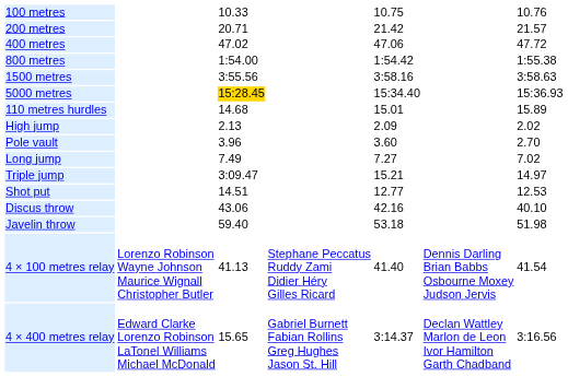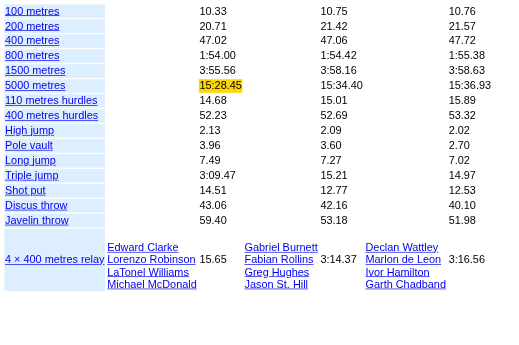 <table>
 <tr>
 <td bgcolor = DDEEFF><a href='#'>100 metres</a></td>
 <td></td>
 <td>10.33</td>
 <td></td>
 <td>10.75</td>
 <td></td>
 <td>10.76</td>
 </tr>
 <tr>
 <td bgcolor = DDEEFF><a href='#'>200 metres</a></td>
 <td></td>
 <td>20.71</td>
 <td></td>
 <td>21.42</td>
 <td></td>
 <td>21.57</td>
 </tr>
 <tr>
 <td bgcolor = DDEEFF><a href='#'>400 metres</a></td>
 <td></td>
 <td>47.02</td>
 <td></td>
 <td>47.06</td>
 <td></td>
 <td>47.72</td>
 </tr>
 <tr>
 <td bgcolor = DDEEFF><a href='#'>800 metres</a></td>
 <td></td>
 <td>1:54.00</td>
 <td></td>
 <td>1:54.42</td>
 <td></td>
 <td>1:55.38</td>
 </tr>
 <tr>
 <td bgcolor = DDEEFF><a href='#'>1500 metres</a></td>
 <td></td>
 <td>3:55.56</td>
 <td></td>
 <td>3:58.16</td>
 <td></td>
 <td>3:58.63</td>
 </tr>
 <tr>
 <td bgcolor = DDEEFF><a href='#'>5000 metres</a></td>
 <td></td>
 <td style="background: gold;">15:28.45</td>
 <td></td>
 <td>15:34.40</td>
 <td></td>
 <td>15:36.93</td>
 </tr>
 <tr>
 <td bgcolor = DDEEFF><a href='#'>110 metres hurdles</a></td>
 <td></td>
 <td>14.68</td>
 <td></td>
 <td>15.01</td>
 <td></td>
 <td>15.89</td>
 </tr>
 <tr>
+<td bgcolor = DDEEFF><a href='#'>400 metres hurdles</a></td>
+<td></td>
+<td>52.23</td>
+<td></td>
+<td>52.69</td>
+<td></td>
+<td>53.32</td>
+</tr>
+<tr>
 <td bgcolor = DDEEFF><a href='#'>High jump</a></td>
 <td></td>
 <td>2.13</td>
 <td></td>
 <td>2.09</td>
 <td></td>
 <td>2.02</td>
 </tr>
 <tr>
 <td bgcolor = DDEEFF><a href='#'>Pole vault</a></td>
 <td></td>
 <td>3.96</td>
 <td></td>
 <td>3.60</td>
 <td></td>
 <td>2.70</td>
 </tr>
 <tr>
 <td bgcolor = DDEEFF><a href='#'>Long jump</a></td>
 <td></td>
 <td>7.49</td>
 <td></td>
 <td>7.27</td>
 <td></td>
 <td>7.02</td>
 </tr>
 <tr>
 <td bgcolor = DDEEFF><a href='#'>Triple jump</a></td>
 <td></td>
 <td>3:09.47</td>
 <td></td>
 <td>15.21</td>
 <td></td>
 <td>14.97</td>
 </tr>
 <tr>
 <td bgcolor = DDEEFF><a href='#'>Shot put</a></td>
 <td></td>
 <td>14.51</td>
 <td></td>
 <td>12.77</td>
 <td></td>
 <td>12.53</td>
 </tr>
 <tr>
 <td bgcolor = DDEEFF><a href='#'>Discus throw</a></td>
 <td></td>
 <td>43.06</td>
 <td></td>
 <td>42.16</td>
 <td></td>
 <td>40.10</td>
 </tr>
 <tr>
 <td bgcolor = DDEEFF><a href='#'>Javelin throw</a></td>
 <td></td>
 <td>59.40</td>
 <td></td>
 <td>53.18</td>
 <td></td>
 <td>51.98</td>
 </tr>
 <tr>
-<td bgcolor = DDEEFF><a href='#'>4 × 100 metres relay</a></td>
-<td> <br> <a href='#'>Lorenzo Robinson</a> <br> <a href='#'>Wayne Johnson</a> <br> <a href='#'>Maurice Wignall</a> <br> <a href='#'>Christopher Butler</a></td>
-<td>41.13</td>
-<td> <br> <a href='#'>Stephane Peccatus</a> <br> <a href='#'>Ruddy Zami</a> <br> <a href='#'>Didier Héry</a> <br> <a href='#'>Gilles Ricard</a></td>
-<td>41.40</td>
-<td> <br> <a href='#'>Dennis Darling</a> <br> <a href='#'>Brian Babbs</a> <br> <a href='#'>Osbourne Moxey</a> <br> <a href='#'>Judson Jervis</a></td>
-<td>41.54</td>
-</tr>
-<tr>
 <td bgcolor = DDEEFF><a href='#'>4 × 400 metres relay</a></td>
 <td> <br> <a href='#'>Edward Clarke</a> <br> <a href='#'>Lorenzo Robinson</a> <br> <a href='#'>LaTonel Williams</a> <br> <a href='#'>Michael McDonald</a></td>
 <td>15.65</td>
 <td> <br> <a href='#'>Gabriel Burnett</a> <br> <a href='#'>Fabian Rollins</a> <br> <a href='#'>Greg Hughes</a> <br> <a href='#'>Jason St. Hill</a></td>
 <td>3:14.37</td>
 <td> <br> <a href='#'>Declan Wattley</a> <br> <a href='#'>Marlon de Leon</a> <br> <a href='#'>Ivor Hamilton</a> <br> <a href='#'>Garth Chadband</a></td>
 <td>3:16.56</td>
 </tr>
 </table>
